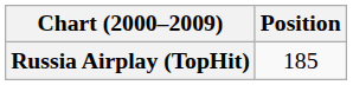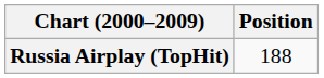 <table class="wikitable plainrowheaders" style="text-align:center">
 <tr>
 <th scope="col">Chart (2000–2009)</th>
 <th scope="col">Position</th>
 </tr>
 <tr>
 <th scope="row">Russia Airplay (TopHit)</th>
-<td>185</td>
+<td>188</td>
 </tr>
 </table>
